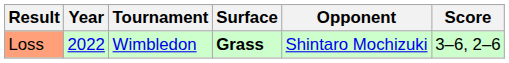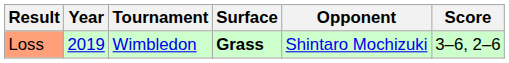 <table class="sortable wikitable">
 <tr>
 <th>Result</th>
 <th>Year</th>
 <th>Tournament</th>
 <th>Surface</th>
 <th>Opponent</th>
 <th class="unsortable">Score</th>
 </tr>
 <tr style="background:#CCFFCC;">
 <td bgcolor="FFA07A">Loss</td>
-<td><a href='#'>2022</a></td>
+<td><a href='#'>2019</a></td>
 <td><a href='#'>Wimbledon</a></td>
 <td><strong>Grass</strong></td>
 <td> <a href='#'>Shintaro Mochizuki</a></td>
 <td>3–6, 2–6</td>
 </tr>
 </table>
